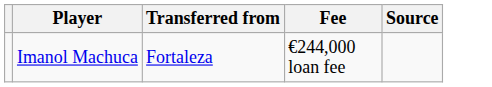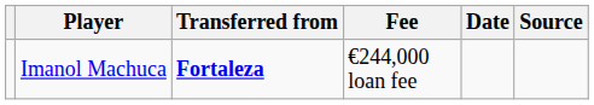 <table class="wikitable plainrowheaders sortable">
 <tr>
 <th></th>
 <th scope="col">Player</th>
 <th>Transferred from</th>
 <th style="width: 80px;">Fee</th>
+<th scope="col">Date</th>
 <th scope="col">Source</th>
 </tr>
 <tr>
 <td align="center"></td>
 <td> <a href='#'>Imanol Machuca</a></td>
-<td> <a href='#'>Fortaleza</a></td>
+<td><strong> <a href='#'>Fortaleza</a></strong></td>
 <td>€244,000 loan fee</td>
+<td></td>
 <td></td>
 </tr>
 </table>
